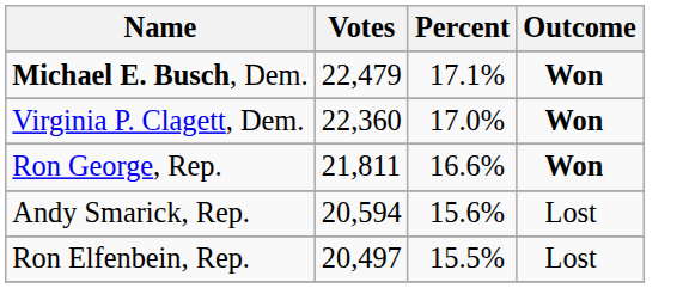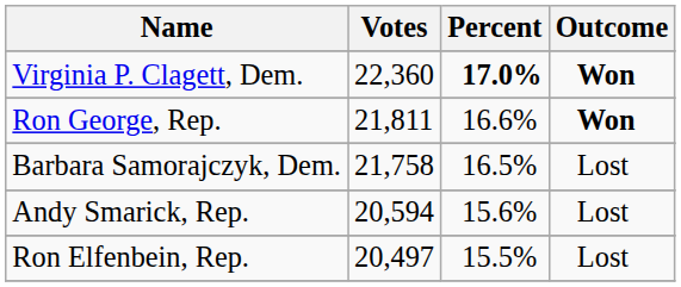 <table class="wikitable">
 <tr>
 <th>Name</th>
 <th>Votes</th>
 <th>Percent</th>
 <th>Outcome</th>
 </tr>
 <tr>
 </tr>
 <tr>
-<td><strong>Michael E. Busch</strong>, Dem.</td>
-<td>22,479</td>
-<td>  17.1%</td>
-<td>   <strong>Won</strong></td>
-</tr>
-<tr>
 </tr>
 <tr>
 <td><a href='#'>Virginia P. Clagett</a>, Dem.</td>
 <td>22,360</td>
-<td>  17.0%</td>
+<td><strong>  17.0%</strong></td>
 <td>   <strong>Won</strong></td>
 </tr>
 <tr>
 </tr>
 <tr>
 <td><a href='#'>Ron George</a>, Rep.</td>
 <td>21,811</td>
 <td>  16.6%</td>
 <td>   <strong>Won</strong></td>
 </tr>
 <tr>
+</tr>
+<tr>
+<td>Barbara Samorajczyk, Dem.</td>
+<td>21,758</td>
+<td>  16.5%</td>
+<td>   Lost</td>
 </tr>
 <tr>
 </tr>
 <tr>
 <td>Andy Smarick, Rep.</td>
 <td>20,594</td>
 <td>  15.6%</td>
 <td>   Lost</td>
 </tr>
 <tr>
 </tr>
 <tr>
 <td>Ron Elfenbein, Rep.</td>
 <td>20,497</td>
 <td>  15.5%</td>
 <td>   Lost</td>
 </tr>
 <tr>
 </tr>
 </table>
